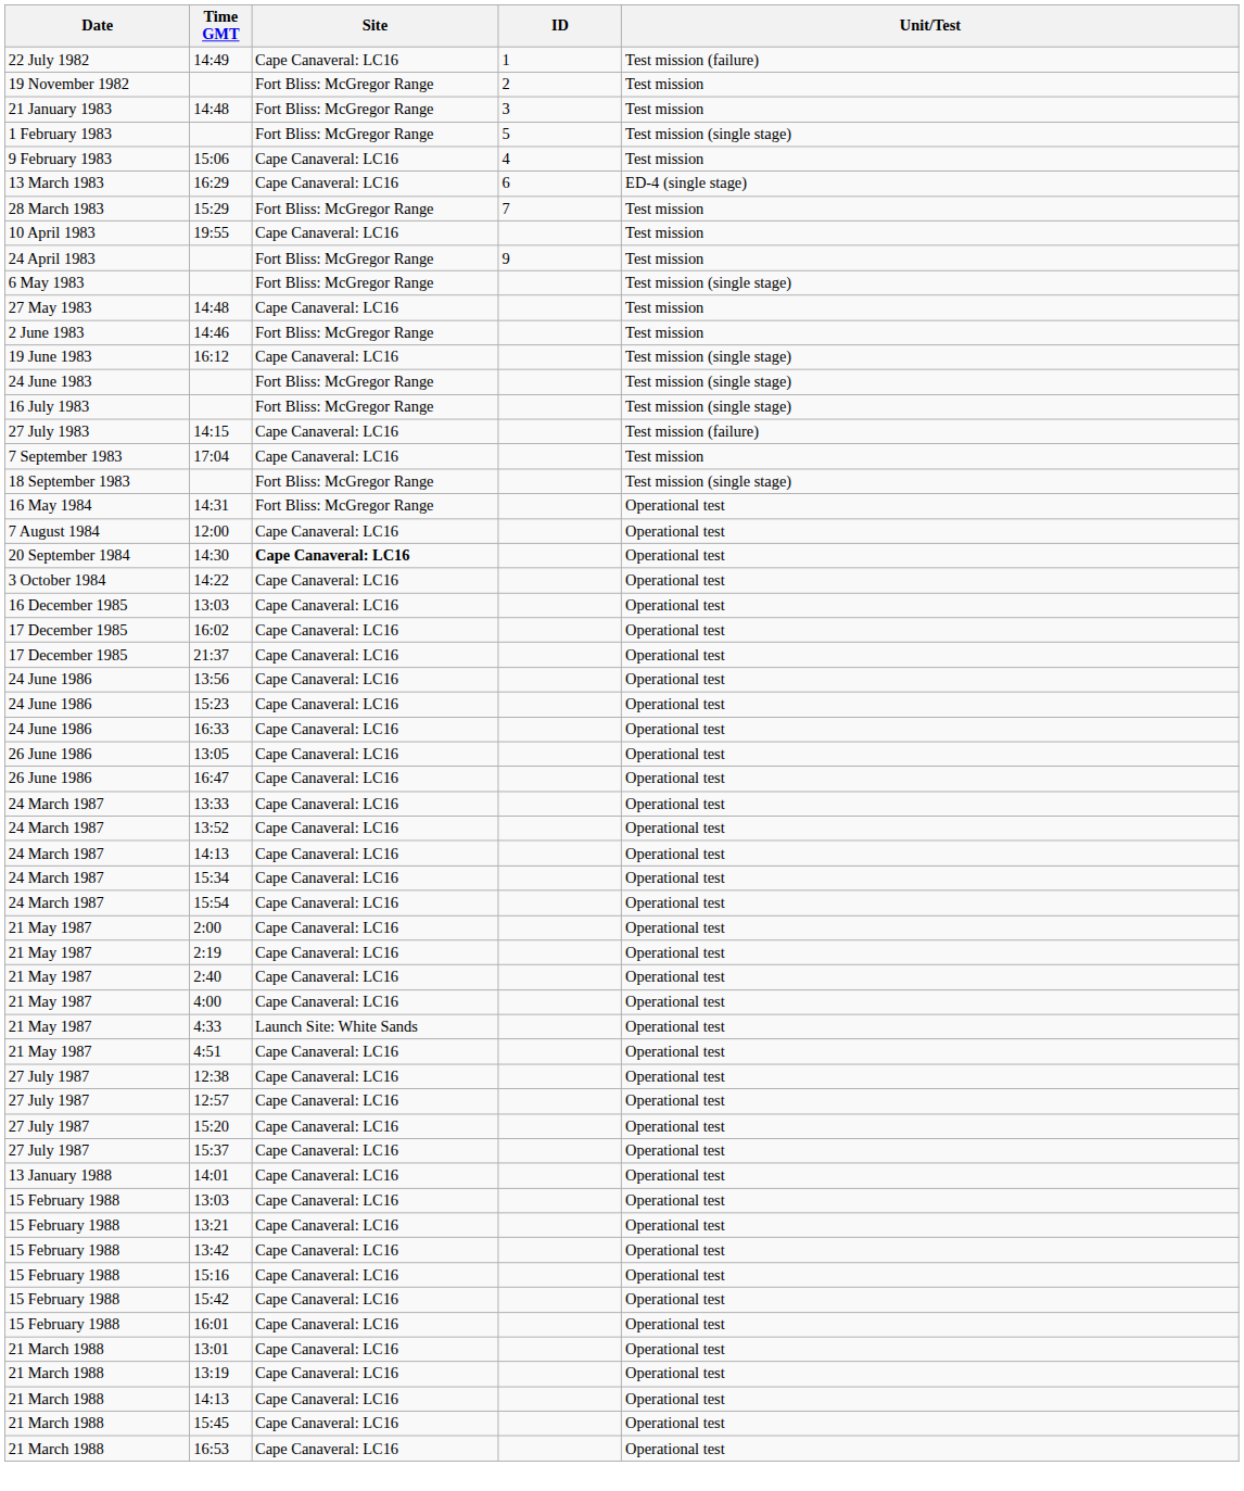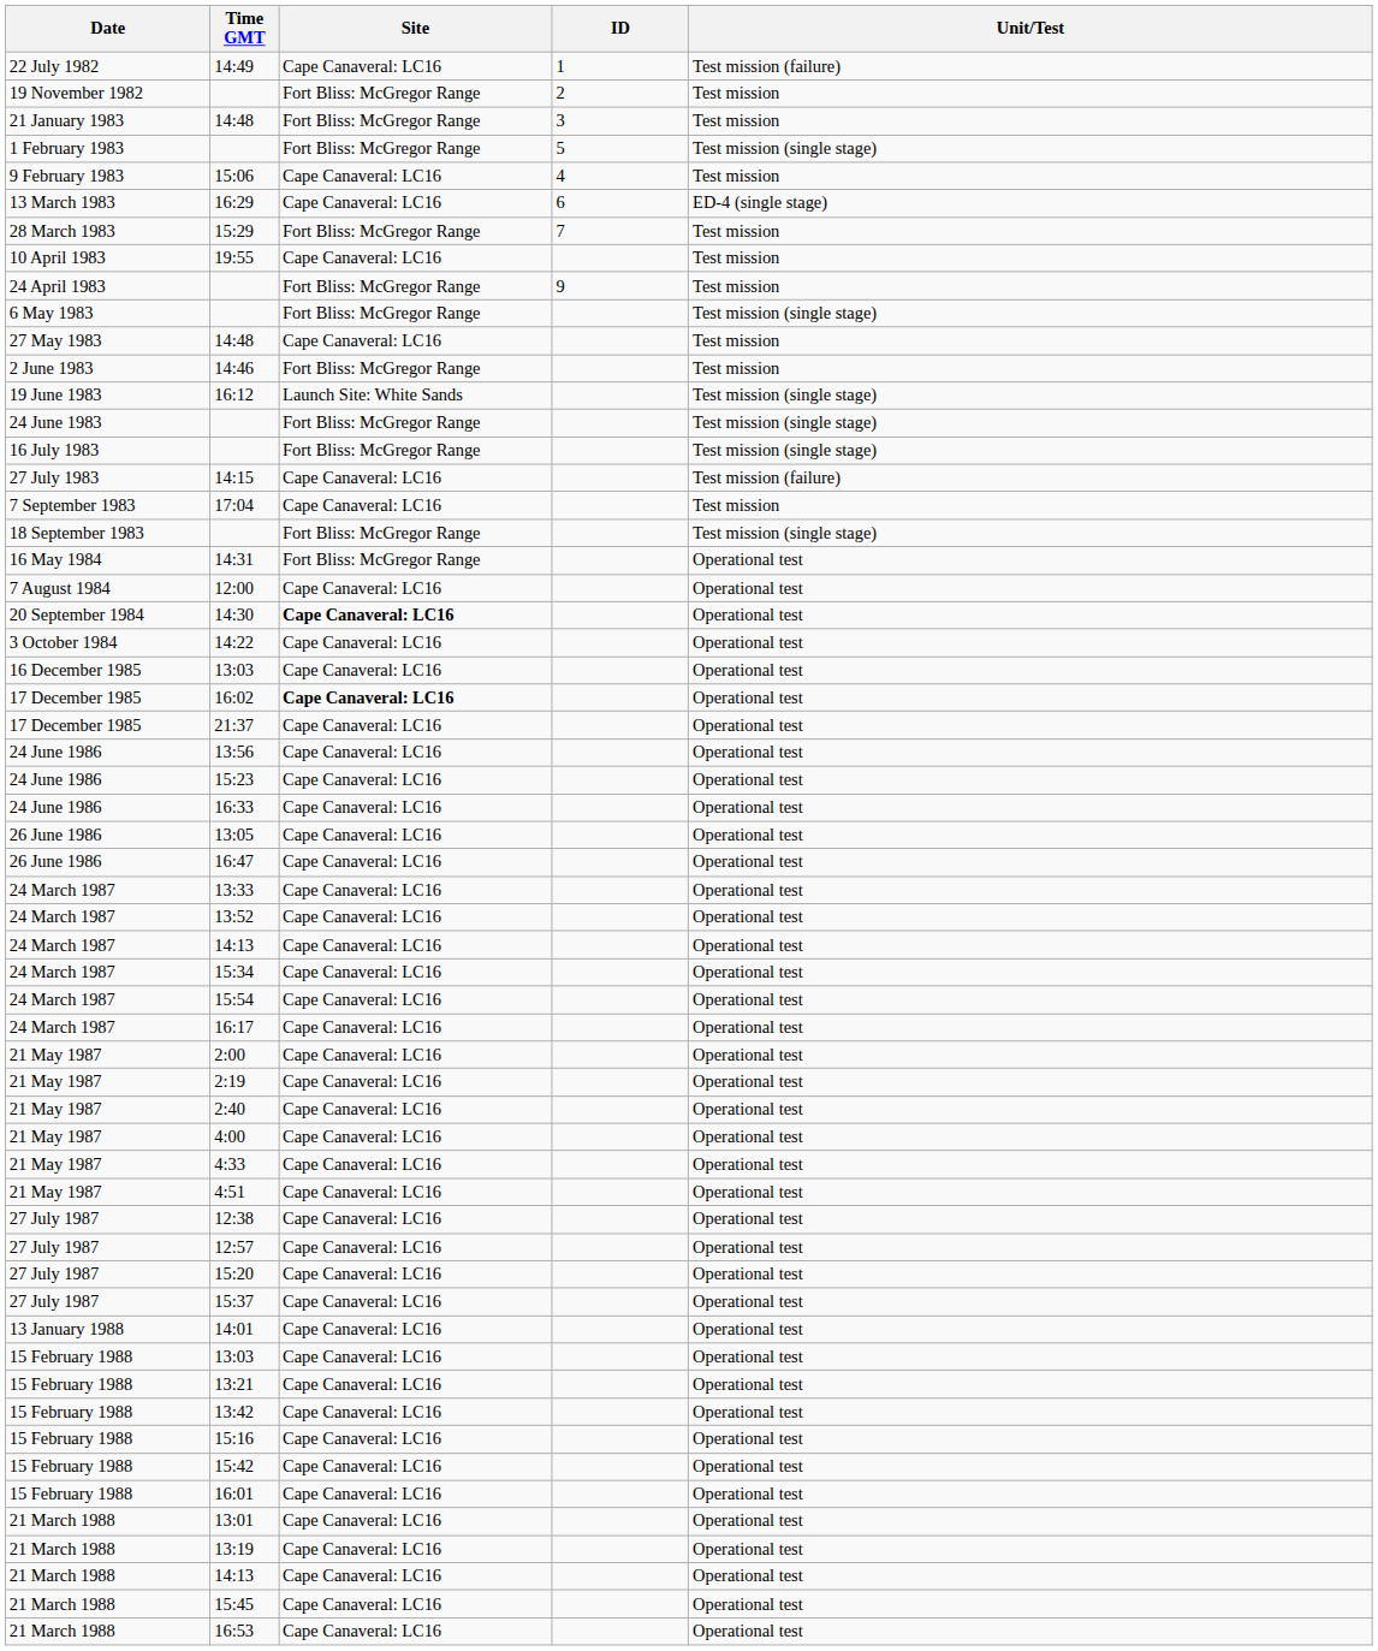 <table class="wikitable sortable" style="width: 100%">
 <tr>
 <th style="width: 15%">Date</th>
 <th style="width: 5%">Time<br><a href='#'>GMT</a></th>
 <th style="width: 20%">Site</th>
 <th style="width: 10%">ID</th>
 <th>Unit/Test</th>
 </tr>
 <tr>
 <td>22 July 1982</td>
 <td>14:49</td>
 <td>Cape Canaveral: LC16</td>
 <td>1</td>
 <td>Test mission (failure)</td>
 </tr>
 <tr>
 <td>19 November 1982</td>
 <td></td>
 <td>Fort Bliss: McGregor Range</td>
 <td>2</td>
 <td>Test mission</td>
 </tr>
 <tr>
 <td>21 January 1983</td>
 <td>14:48</td>
 <td>Fort Bliss: McGregor Range</td>
 <td>3</td>
 <td>Test mission</td>
 </tr>
 <tr>
 <td>1 February 1983</td>
 <td></td>
 <td>Fort Bliss: McGregor Range</td>
 <td>5</td>
 <td>Test mission (single stage)</td>
 </tr>
 <tr>
 <td>9 February 1983</td>
 <td>15:06</td>
 <td>Cape Canaveral: LC16</td>
 <td>4</td>
 <td>Test mission</td>
 </tr>
 <tr>
 <td>13 March 1983</td>
 <td>16:29</td>
 <td>Cape Canaveral: LC16</td>
 <td>6</td>
 <td>ED-4 (single stage)</td>
 </tr>
 <tr>
 <td>28 March 1983</td>
 <td>15:29</td>
 <td>Fort Bliss: McGregor Range</td>
 <td>7</td>
 <td>Test mission</td>
 </tr>
 <tr>
 <td>10 April 1983</td>
 <td>19:55</td>
 <td>Cape Canaveral: LC16</td>
 <td></td>
 <td>Test mission</td>
 </tr>
 <tr>
 <td>24 April 1983</td>
 <td></td>
 <td>Fort Bliss: McGregor Range</td>
 <td>9</td>
 <td>Test mission</td>
 </tr>
 <tr>
 <td>6 May 1983</td>
 <td></td>
 <td>Fort Bliss: McGregor Range</td>
 <td></td>
 <td>Test mission (single stage)</td>
 </tr>
 <tr>
 <td>27 May 1983</td>
 <td>14:48</td>
 <td>Cape Canaveral: LC16</td>
 <td></td>
 <td>Test mission</td>
 </tr>
 <tr>
 <td>2 June 1983</td>
 <td>14:46</td>
 <td>Fort Bliss: McGregor Range</td>
 <td></td>
 <td>Test mission</td>
 </tr>
 <tr>
 <td>19 June 1983</td>
 <td>16:12</td>
-<td>Cape Canaveral: LC16</td>
+<td>Launch Site: White Sands</td>
 <td></td>
 <td>Test mission (single stage)</td>
 </tr>
 <tr>
 <td>24 June 1983</td>
 <td></td>
 <td>Fort Bliss: McGregor Range</td>
 <td></td>
 <td>Test mission (single stage)</td>
 </tr>
 <tr>
 <td>16 July 1983</td>
 <td></td>
 <td>Fort Bliss: McGregor Range</td>
 <td></td>
 <td>Test mission (single stage)</td>
 </tr>
 <tr>
 <td>27 July 1983</td>
 <td>14:15</td>
 <td>Cape Canaveral: LC16</td>
 <td></td>
 <td>Test mission (failure)</td>
 </tr>
 <tr>
 <td>7 September 1983</td>
 <td>17:04</td>
 <td>Cape Canaveral: LC16</td>
 <td></td>
 <td>Test mission</td>
 </tr>
 <tr>
 <td>18 September 1983</td>
 <td></td>
 <td>Fort Bliss: McGregor Range</td>
 <td></td>
 <td>Test mission (single stage)</td>
 </tr>
 <tr>
 <td>16 May 1984</td>
 <td>14:31</td>
 <td>Fort Bliss: McGregor Range</td>
 <td></td>
 <td>Operational test</td>
 </tr>
 <tr>
 <td>7 August 1984</td>
 <td>12:00</td>
 <td>Cape Canaveral: LC16</td>
 <td></td>
 <td>Operational test</td>
 </tr>
 <tr>
 <td>20 September 1984</td>
 <td>14:30</td>
 <td><strong>Cape Canaveral: LC16</strong></td>
 <td></td>
 <td>Operational test</td>
 </tr>
 <tr>
 <td>3 October 1984</td>
 <td>14:22</td>
 <td>Cape Canaveral: LC16</td>
 <td></td>
 <td>Operational test</td>
 </tr>
 <tr>
 <td>16 December 1985</td>
 <td>13:03</td>
 <td>Cape Canaveral: LC16</td>
 <td></td>
 <td>Operational test</td>
 </tr>
 <tr>
 <td>17 December 1985</td>
 <td>16:02</td>
-<td>Cape Canaveral: LC16</td>
+<td><strong>Cape Canaveral: LC16</strong></td>
 <td></td>
 <td>Operational test</td>
 </tr>
 <tr>
 <td>17 December 1985</td>
 <td>21:37</td>
 <td>Cape Canaveral: LC16</td>
 <td></td>
 <td>Operational test</td>
 </tr>
 <tr>
 <td>24 June 1986</td>
 <td>13:56</td>
 <td>Cape Canaveral: LC16</td>
 <td></td>
 <td>Operational test</td>
 </tr>
 <tr>
 <td>24 June 1986</td>
 <td>15:23</td>
 <td>Cape Canaveral: LC16</td>
 <td></td>
 <td>Operational test</td>
 </tr>
 <tr>
 <td>24 June 1986</td>
 <td>16:33</td>
 <td>Cape Canaveral: LC16</td>
 <td></td>
 <td>Operational test</td>
 </tr>
 <tr>
 <td>26 June 1986</td>
 <td>13:05</td>
 <td>Cape Canaveral: LC16</td>
 <td></td>
 <td>Operational test</td>
 </tr>
 <tr>
 <td>26 June 1986</td>
 <td>16:47</td>
 <td>Cape Canaveral: LC16</td>
 <td></td>
 <td>Operational test</td>
 </tr>
 <tr>
 <td>24 March 1987</td>
 <td>13:33</td>
 <td>Cape Canaveral: LC16</td>
 <td></td>
 <td>Operational test</td>
 </tr>
 <tr>
 <td>24 March 1987</td>
 <td>13:52</td>
 <td>Cape Canaveral: LC16</td>
 <td></td>
 <td>Operational test</td>
 </tr>
 <tr>
 <td>24 March 1987</td>
 <td>14:13</td>
 <td>Cape Canaveral: LC16</td>
 <td></td>
 <td>Operational test</td>
 </tr>
 <tr>
 <td>24 March 1987</td>
 <td>15:34</td>
 <td>Cape Canaveral: LC16</td>
 <td></td>
 <td>Operational test</td>
 </tr>
 <tr>
 <td>24 March 1987</td>
 <td>15:54</td>
 <td>Cape Canaveral: LC16</td>
 <td></td>
 <td>Operational test</td>
 </tr>
 <tr>
+<td>24 March 1987</td>
+<td>16:17</td>
+<td>Cape Canaveral: LC16</td>
+<td></td>
+<td>Operational test</td>
+</tr>
+<tr>
 <td>21 May 1987</td>
 <td>2:00</td>
 <td>Cape Canaveral: LC16</td>
 <td></td>
 <td>Operational test</td>
 </tr>
 <tr>
 <td>21 May 1987</td>
 <td>2:19</td>
 <td>Cape Canaveral: LC16</td>
 <td></td>
 <td>Operational test</td>
 </tr>
 <tr>
 <td>21 May 1987</td>
 <td>2:40</td>
 <td>Cape Canaveral: LC16</td>
 <td></td>
 <td>Operational test</td>
 </tr>
 <tr>
 <td>21 May 1987</td>
 <td>4:00</td>
 <td>Cape Canaveral: LC16</td>
 <td></td>
 <td>Operational test</td>
 </tr>
 <tr>
 <td>21 May 1987</td>
 <td>4:33</td>
-<td>Launch Site: White Sands</td>
+<td>Cape Canaveral: LC16</td>
 <td></td>
 <td>Operational test</td>
 </tr>
 <tr>
 <td>21 May 1987</td>
 <td>4:51</td>
 <td>Cape Canaveral: LC16</td>
 <td></td>
 <td>Operational test</td>
 </tr>
 <tr>
 <td>27 July 1987</td>
 <td>12:38</td>
 <td>Cape Canaveral: LC16</td>
 <td></td>
 <td>Operational test</td>
 </tr>
 <tr>
 <td>27 July 1987</td>
 <td>12:57</td>
 <td>Cape Canaveral: LC16</td>
 <td></td>
 <td>Operational test</td>
 </tr>
 <tr>
 <td>27 July 1987</td>
 <td>15:20</td>
 <td>Cape Canaveral: LC16</td>
 <td></td>
 <td>Operational test</td>
 </tr>
 <tr>
 <td>27 July 1987</td>
 <td>15:37</td>
 <td>Cape Canaveral: LC16</td>
 <td></td>
 <td>Operational test</td>
 </tr>
 <tr>
 <td>13 January 1988</td>
 <td>14:01</td>
 <td>Cape Canaveral: LC16</td>
 <td></td>
 <td>Operational test</td>
 </tr>
 <tr>
 <td>15 February 1988</td>
 <td>13:03</td>
 <td>Cape Canaveral: LC16</td>
 <td></td>
 <td>Operational test</td>
 </tr>
 <tr>
 <td>15 February 1988</td>
 <td>13:21</td>
 <td>Cape Canaveral: LC16</td>
 <td></td>
 <td>Operational test</td>
 </tr>
 <tr>
 <td>15 February 1988</td>
 <td>13:42</td>
 <td>Cape Canaveral: LC16</td>
 <td></td>
 <td>Operational test</td>
 </tr>
 <tr>
 <td>15 February 1988</td>
 <td>15:16</td>
 <td>Cape Canaveral: LC16</td>
 <td></td>
 <td>Operational test</td>
 </tr>
 <tr>
 <td>15 February 1988</td>
 <td>15:42</td>
 <td>Cape Canaveral: LC16</td>
 <td></td>
 <td>Operational test</td>
 </tr>
 <tr>
 <td>15 February 1988</td>
 <td>16:01</td>
 <td>Cape Canaveral: LC16</td>
 <td></td>
 <td>Operational test</td>
 </tr>
 <tr>
 <td>21 March 1988</td>
 <td>13:01</td>
 <td>Cape Canaveral: LC16</td>
 <td></td>
 <td>Operational test</td>
 </tr>
 <tr>
 <td>21 March 1988</td>
 <td>13:19</td>
 <td>Cape Canaveral: LC16</td>
 <td></td>
 <td>Operational test</td>
 </tr>
 <tr>
 <td>21 March 1988</td>
 <td>14:13</td>
 <td>Cape Canaveral: LC16</td>
 <td></td>
 <td>Operational test</td>
 </tr>
 <tr>
 <td>21 March 1988</td>
 <td>15:45</td>
 <td>Cape Canaveral: LC16</td>
 <td></td>
 <td>Operational test</td>
 </tr>
 <tr>
 <td>21 March 1988</td>
 <td>16:53</td>
 <td>Cape Canaveral: LC16</td>
 <td></td>
 <td>Operational test</td>
 </tr>
 </table>
